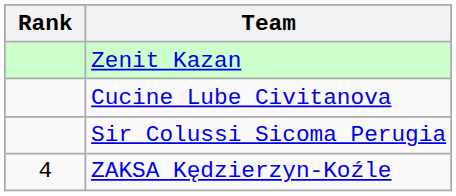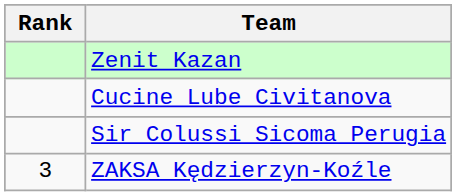 <table class="wikitable" style="text-align: center;">
 <tr>
 <th width=40>Rank</th>
 <th>Team</th>
 </tr>
 <tr bgcolor=#CCFFCC>
 <td></td>
 <td align=left> <a href='#'>Zenit Kazan</a></td>
 </tr>
 <tr>
 <td></td>
 <td align=left> <a href='#'>Cucine Lube Civitanova</a></td>
 </tr>
 <tr>
 <td></td>
 <td align=left> <a href='#'>Sir Colussi Sicoma Perugia</a></td>
 </tr>
 <tr>
-<td>4</td>
+<td>3</td>
 <td align=left> <a href='#'>ZAKSA Kędzierzyn-Koźle</a></td>
 </tr>
 </table>
